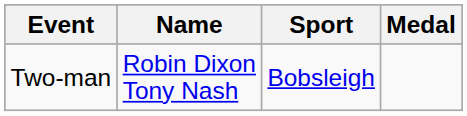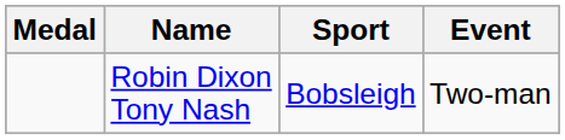 <table class="wikitable sortable" style="font-size:90%">
 <tr>
-<th>Event</th>
+<th>Medal</th>
 <th>Name</th>
 <th>Sport</th>
-<th>Medal</th>
+<th>Event</th>
 </tr>
 <tr>
-<td>Two-man</td>
+<td></td>
 <td><a href='#'>Robin Dixon</a> <br> <a href='#'>Tony Nash</a></td>
 <td><a href='#'>Bobsleigh</a></td>
-<td></td>
+<td>Two-man</td>
 </tr>
 </table>
